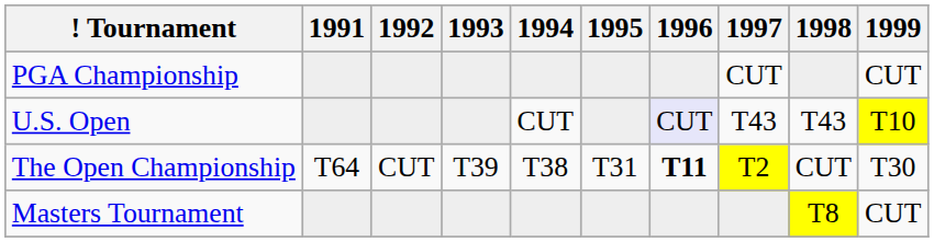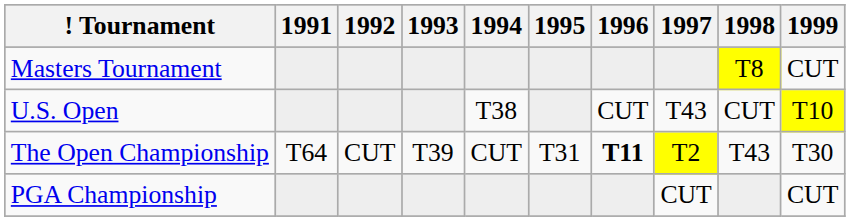 <table class="wikitable" style="font-size:95%;text-align:center;">
 <tr>
 <th>! Tournament</th>
 <th>1991</th>
 <th>1992</th>
 <th>1993</th>
 <th>1994</th>
 <th>1995</th>
 <th>1996</th>
 <th>1997</th>
 <th>1998</th>
 <th>1999</th>
 </tr>
 <tr>
+<td align=left><a href='#'>Masters Tournament</a></td>
+<td style="background:#eeeeee;"></td>
+<td style="background:#eeeeee;"></td>
+<td style="background:#eeeeee;"></td>
+<td style="background:#eeeeee;"></td>
+<td style="background:#eeeeee;"></td>
+<td style="background:#eeeeee;"></td>
+<td style="background:#eeeeee;"></td>
+<td style="background:yellow;">T8</td>
+<td>CUT</td>
+</tr>
+<tr>
+<td align=left><a href='#'>U.S. Open</a></td>
+<td style="background:#eeeeee;"></td>
+<td style="background:#eeeeee;"></td>
+<td style="background:#eeeeee;"></td>
+<td>T38</td>
+<td style="background:#eeeeee;"></td>
+<td>CUT</td>
+<td>T43</td>
+<td>CUT</td>
+<td style="background:yellow;">T10</td>
+</tr>
+<tr>
+<td align=left><a href='#'>The Open Championship</a></td>
+<td>T64</td>
+<td>CUT</td>
+<td>T39</td>
+<td>CUT</td>
+<td>T31</td>
+<td><strong>T11</strong></td>
+<td style="background:yellow;">T2</td>
+<td>T43</td>
+<td>T30</td>
+</tr>
+<tr>
 <td align=left><a href='#'>PGA Championship</a></td>
 <td style="background:#eeeeee;"></td>
 <td style="background:#eeeeee;"></td>
 <td style="background:#eeeeee;"></td>
 <td style="background:#eeeeee;"></td>
 <td style="background:#eeeeee;"></td>
 <td style="background:#eeeeee;"></td>
 <td>CUT</td>
 <td style="background:#eeeeee;"></td>
 <td>CUT</td>
 </tr>
-<tr>
-<td align=left><a href='#'>U.S. Open</a></td>
-<td style="background:#eeeeee;"></td>
-<td style="background:#eeeeee;"></td>
-<td style="background:#eeeeee;"></td>
-<td>CUT</td>
-<td style="background:#eeeeee;"></td>
-<td style="background: lavender;">CUT</td>
-<td>T43</td>
-<td>T43</td>
-<td style="background:yellow;">T10</td>
-</tr>
-<tr>
-<td align=left><a href='#'>The Open Championship</a></td>
-<td>T64</td>
-<td>CUT</td>
-<td>T39</td>
-<td>T38</td>
-<td>T31</td>
-<td><strong>T11</strong></td>
-<td style="background:yellow;">T2</td>
-<td>CUT</td>
-<td>T30</td>
-</tr>
-<tr>
-<td align=left><a href='#'>Masters Tournament</a></td>
-<td style="background:#eeeeee;"></td>
-<td style="background:#eeeeee;"></td>
-<td style="background:#eeeeee;"></td>
-<td style="background:#eeeeee;"></td>
-<td style="background:#eeeeee;"></td>
-<td style="background:#eeeeee;"></td>
-<td style="background:#eeeeee;"></td>
-<td style="background:yellow;">T8</td>
-<td>CUT</td>
-</tr>
 </table>
